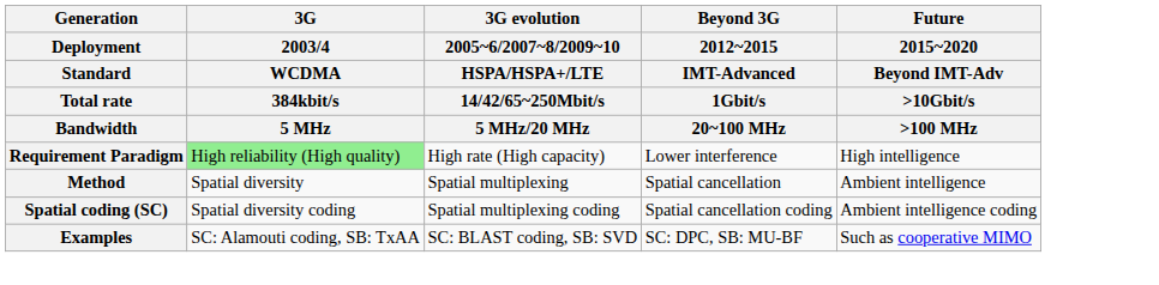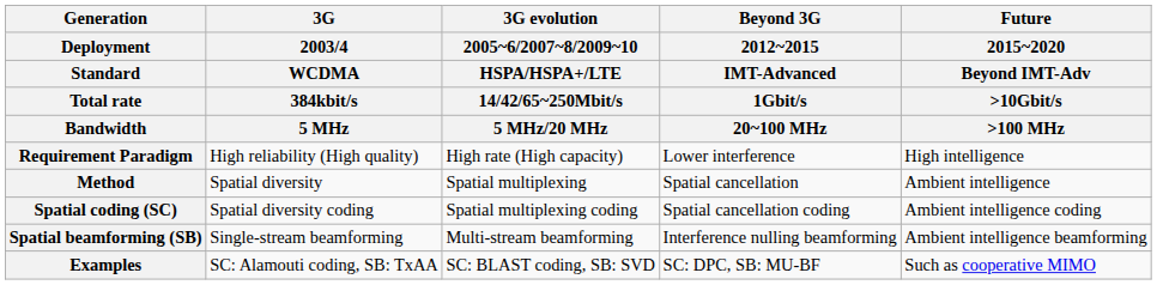 <table class="sortable wikitable">
 <tr>
 <th>Generation</th>
 <th>3G</th>
 <th>3G evolution</th>
 <th>Beyond 3G</th>
 <th>Future</th>
 </tr>
 <tr>
 <th>Deployment</th>
 <th>2003/4</th>
 <th>2005~6/2007~8/2009~10</th>
 <th>2012~2015</th>
 <th>2015~2020</th>
 </tr>
 <tr>
 <th>Standard</th>
 <th>WCDMA</th>
 <th>HSPA/HSPA+/LTE</th>
 <th>IMT-Advanced</th>
 <th>Beyond IMT-Adv</th>
 </tr>
 <tr>
 <th>Total rate</th>
 <th>384kbit/s</th>
 <th>14/42/65~250Mbit/s</th>
 <th>1Gbit/s</th>
 <th>>10Gbit/s</th>
 </tr>
 <tr>
 <th>Bandwidth</th>
 <th>5 MHz</th>
 <th>5 MHz/20 MHz</th>
 <th>20~100 MHz</th>
 <th>>100 MHz</th>
 </tr>
 <tr>
 <th>Requirement Paradigm</th>
-<td style="background: lightgreen;">High reliability (High quality)</td>
+<td>High reliability (High quality)</td>
 <td>High rate (High capacity)</td>
 <td>Lower interference</td>
 <td>High intelligence</td>
 </tr>
 <tr>
 <th>Method</th>
 <td>Spatial diversity</td>
 <td>Spatial multiplexing</td>
 <td>Spatial cancellation</td>
 <td>Ambient intelligence</td>
 </tr>
 <tr>
 <th>Spatial coding (SC)</th>
 <td>Spatial diversity coding</td>
 <td>Spatial multiplexing coding</td>
 <td>Spatial cancellation coding</td>
 <td>Ambient intelligence coding</td>
 </tr>
 <tr>
+<th>Spatial beamforming (SB)</th>
+<td>Single-stream beamforming</td>
+<td>Multi-stream beamforming</td>
+<td>Interference nulling beamforming</td>
+<td>Ambient intelligence beamforming</td>
+</tr>
+<tr>
 <th>Examples</th>
 <td>SC: Alamouti coding, SB: TxAA</td>
 <td>SC: BLAST coding, SB: SVD</td>
 <td>SC: DPC, SB: MU-BF</td>
 <td>Such as <a href='#'>cooperative MIMO</a></td>
 </tr>
 </table>
